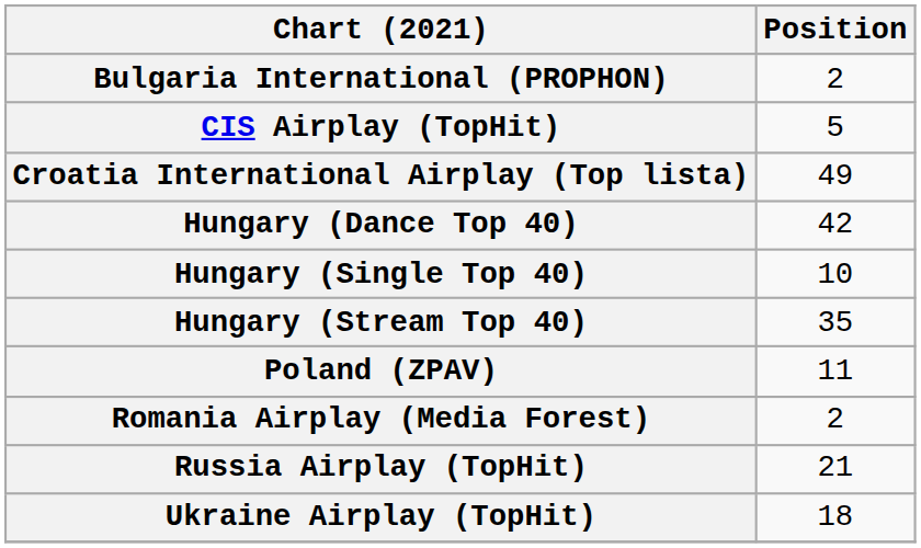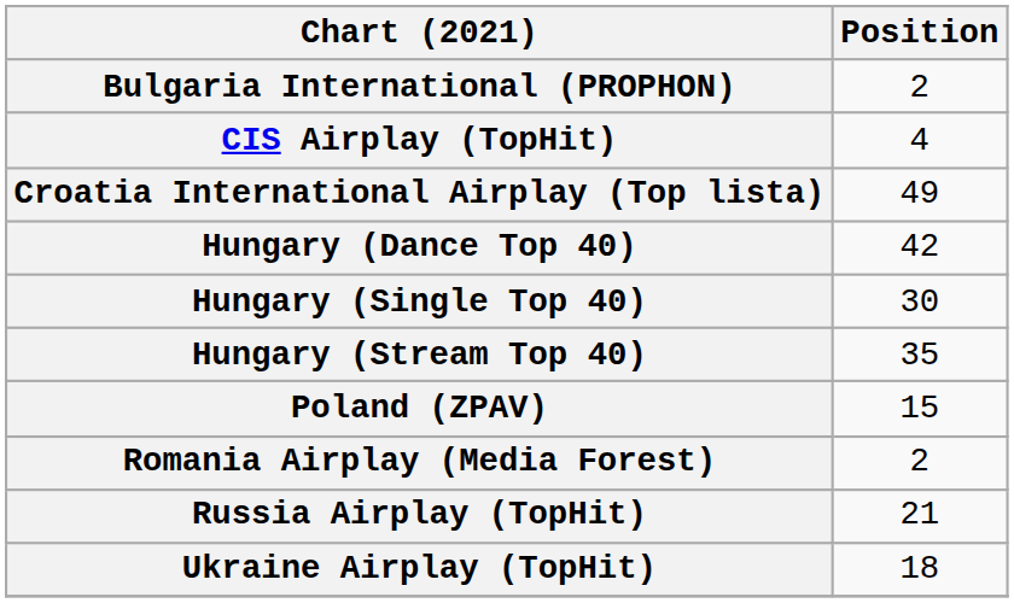 <table class="wikitable sortable plainrowheaders" style="text-align:center;">
 <tr>
 <th scope="col">Chart (2021)</th>
 <th scope="col">Position</th>
 </tr>
 <tr>
 <th scope="row">Bulgaria International (PROPHON)</th>
 <td>2</td>
 </tr>
 <tr>
 <th scope="row"><a href='#'>CIS</a> Airplay (TopHit)</th>
-<td>5</td>
+<td>4</td>
 </tr>
 <tr>
 <th scope="row">Croatia International Airplay (Top lista)</th>
 <td>49</td>
 </tr>
 <tr>
 <th scope="row">Hungary (Dance Top 40)</th>
 <td>42</td>
 </tr>
 <tr>
 <th scope="row">Hungary (Single Top 40)</th>
-<td>10</td>
+<td>30</td>
 </tr>
 <tr>
 <th scope="row">Hungary (Stream Top 40)</th>
 <td>35</td>
 </tr>
 <tr>
 <th scope="row">Poland (ZPAV)</th>
-<td>11</td>
+<td>15</td>
 </tr>
 <tr>
 <th scope="row">Romania Airplay (Media Forest)</th>
 <td>2</td>
 </tr>
 <tr>
 <th scope="row">Russia Airplay (TopHit)</th>
 <td>21</td>
 </tr>
 <tr>
 <th scope="row">Ukraine Airplay (TopHit)</th>
 <td>18</td>
 </tr>
 <tr>
 </tr>
 </table>
